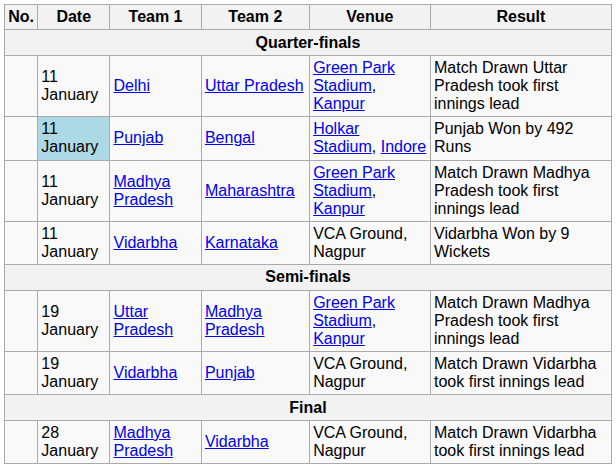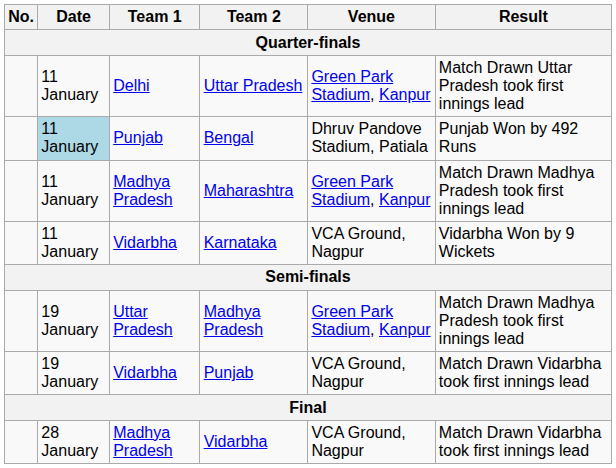 <table class="wikitable">
 <tr>
 <th>No.</th>
 <th>Date</th>
 <th>Team 1</th>
 <th>Team 2</th>
 <th>Venue</th>
 <th>Result</th>
 </tr>
 <tr>
 <th colspan="9">Quarter-finals</th>
 </tr>
 <tr>
 <td> </td>
 <td>11 January</td>
 <td><a href='#'>Delhi</a></td>
 <td><a href='#'>Uttar Pradesh</a></td>
 <td><a href='#'>Green Park Stadium</a>, <a href='#'>Kanpur</a></td>
 <td>Match Drawn Uttar Pradesh took first innings lead</td>
 </tr>
 <tr>
 <td> </td>
 <td style="background: lightblue;">11 January</td>
 <td><a href='#'>Punjab</a></td>
 <td><a href='#'>Bengal</a></td>
-<td><a href='#'>Holkar Stadium</a>, <a href='#'>Indore</a></td>
+<td>Dhruv Pandove Stadium, Patiala</td>
 <td>Punjab Won by 492 Runs</td>
 </tr>
 <tr>
 <td> </td>
 <td>11 January</td>
 <td><a href='#'>Madhya Pradesh</a></td>
 <td><a href='#'>Maharashtra</a></td>
 <td><a href='#'>Green Park Stadium</a>, <a href='#'>Kanpur</a></td>
 <td>Match Drawn Madhya Pradesh took first innings lead</td>
 </tr>
 <tr>
 <td> </td>
 <td>11 January</td>
 <td><a href='#'>Vidarbha</a></td>
 <td><a href='#'>Karnataka</a></td>
 <td>VCA Ground, Nagpur</td>
 <td>Vidarbha Won by 9 Wickets</td>
 </tr>
 <tr>
 <th colspan="9">Semi-finals</th>
 </tr>
 <tr>
 <td> </td>
 <td>19 January</td>
 <td><a href='#'>Uttar Pradesh</a></td>
 <td><a href='#'>Madhya Pradesh</a></td>
 <td><a href='#'>Green Park Stadium</a>, <a href='#'>Kanpur</a></td>
 <td>Match Drawn Madhya Pradesh took first innings lead</td>
 </tr>
 <tr>
 <td> </td>
 <td>19 January</td>
 <td><a href='#'>Vidarbha</a></td>
 <td><a href='#'>Punjab</a></td>
 <td>VCA Ground, Nagpur</td>
 <td>Match Drawn Vidarbha took first innings lead</td>
 </tr>
 <tr>
 <th colspan="9">Final</th>
 </tr>
 <tr>
 <td> </td>
 <td>28 January</td>
 <td><a href='#'>Madhya Pradesh</a></td>
 <td><a href='#'>Vidarbha</a></td>
 <td>VCA Ground, Nagpur</td>
 <td>Match Drawn Vidarbha took first innings lead</td>
 </tr>
 </table>
